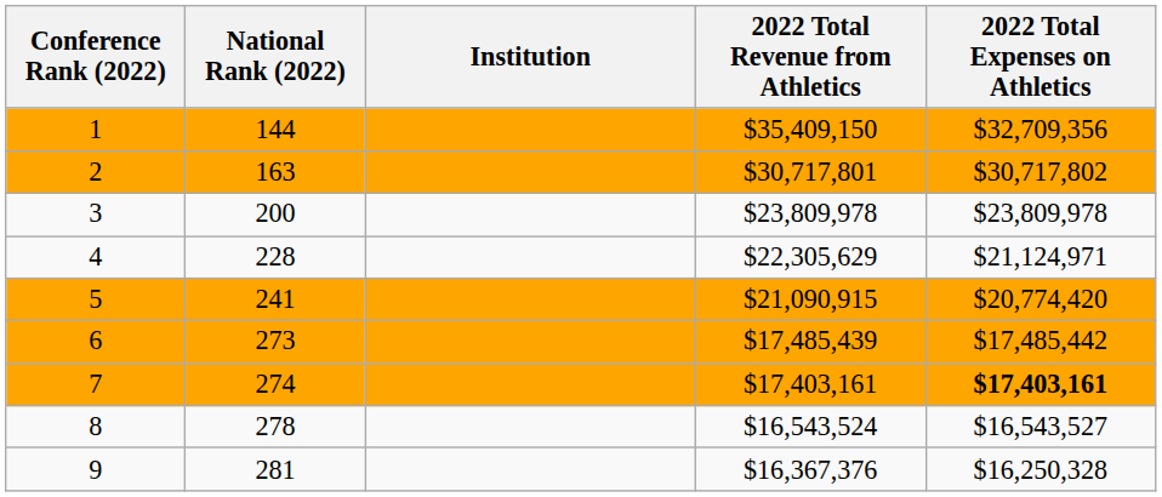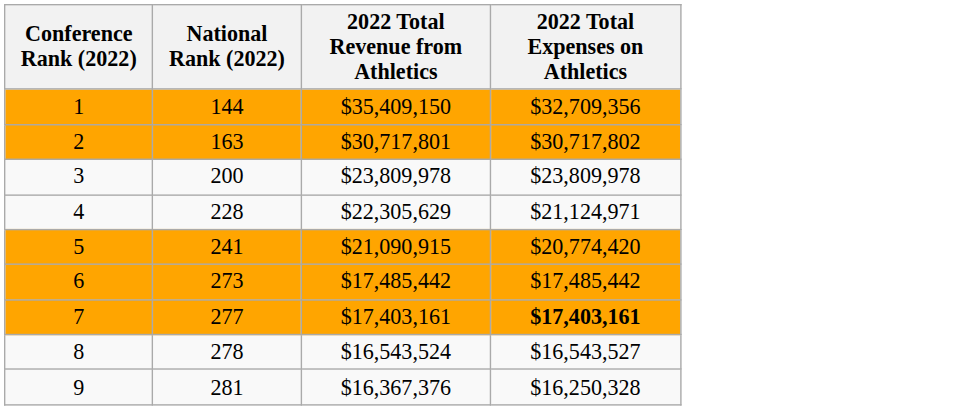 <table class="wikitable sortable" style="text-align: center">
 <tr>
 <th style="width:100px;">Conference Rank (2022)</th>
 <th style="width:100px;">National Rank (2022)</th>
-<th style="width:190px;">Institution</th>
 <th style="width:130px;">2022 Total Revenue from Athletics</th>
 <th style="width:130px;">2022 Total Expenses on Athletics</th>
 </tr>
 <tr bgcolor=orange>
 <td>1</td>
 <td>144</td>
-<td></td>
 <td>$35,409,150</td>
 <td>$32,709,356</td>
 </tr>
 <tr bgcolor=orange>
 <td>2</td>
 <td>163</td>
-<td></td>
 <td>$30,717,801</td>
 <td>$30,717,802</td>
 </tr>
 <tr>
 <td>3</td>
 <td>200</td>
-<td></td>
 <td>$23,809,978</td>
 <td>$23,809,978</td>
 </tr>
 <tr>
 <td>4</td>
 <td>228</td>
-<td></td>
 <td>$22,305,629</td>
 <td>$21,124,971</td>
 </tr>
 <tr bgcolor=orange>
 <td>5</td>
 <td>241</td>
-<td></td>
 <td>$21,090,915</td>
 <td>$20,774,420</td>
 </tr>
 <tr bgcolor=orange>
 <td>6</td>
 <td>273</td>
-<td></td>
-<td>$17,485,439</td>
+<td>$17,485,442</td>
 <td>$17,485,442</td>
 </tr>
 <tr bgcolor=orange>
 <td>7</td>
-<td>274</td>
-<td></td>
+<td>277</td>
 <td>$17,403,161</td>
 <td><strong>$17,403,161</strong></td>
 </tr>
 <tr>
 <td>8</td>
 <td>278</td>
-<td></td>
 <td>$16,543,524</td>
 <td>$16,543,527</td>
 </tr>
 <tr>
 <td>9</td>
 <td>281</td>
-<td></td>
 <td>$16,367,376</td>
 <td>$16,250,328</td>
 </tr>
 </table>
